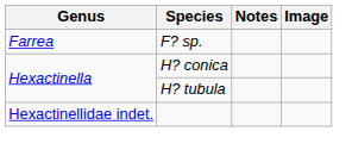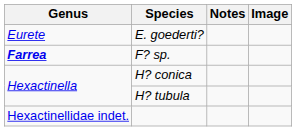 <table class="wikitable">
 <tr>
 <th>Genus</th>
 <th>Species</th>
 <th>Notes</th>
 <th>Image</th>
 </tr>
 <tr>
-<td><em><a href='#'>Farrea</a></em></td>
+<td><em><a href='#'>Eurete</a></em></td>
+<td><em>E. goederti?</em></td>
+<td></td>
+<td></td>
+</tr>
+<tr>
+<td><strong><em><a href='#'>Farrea</a></em></strong></td>
 <td><em>F? sp.</em></td>
 <td></td>
 <td></td>
 </tr>
 <tr>
 <td rowspan="2"><em><a href='#'>Hexactinella</a></em></td>
 <td><em>H? conica</em></td>
 <td></td>
 <td></td>
 </tr>
 <tr>
 <td><em>H? tubula</em></td>
 <td></td>
 <td></td>
 </tr>
 <tr>
 <td><a href='#'>Hexactinellidae indet.</a></td>
 <td></td>
 <td></td>
 <td></td>
 </tr>
 </table>
